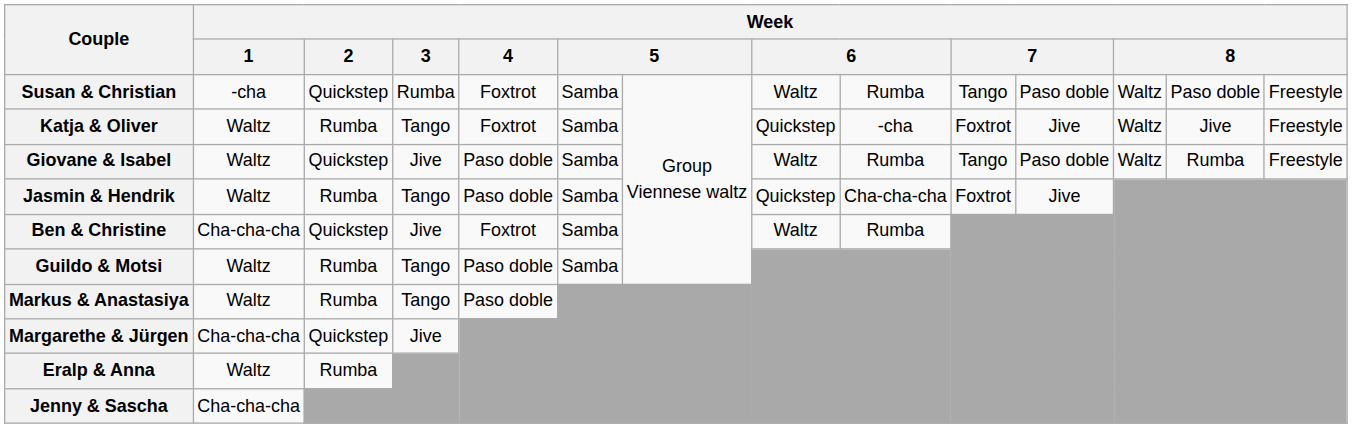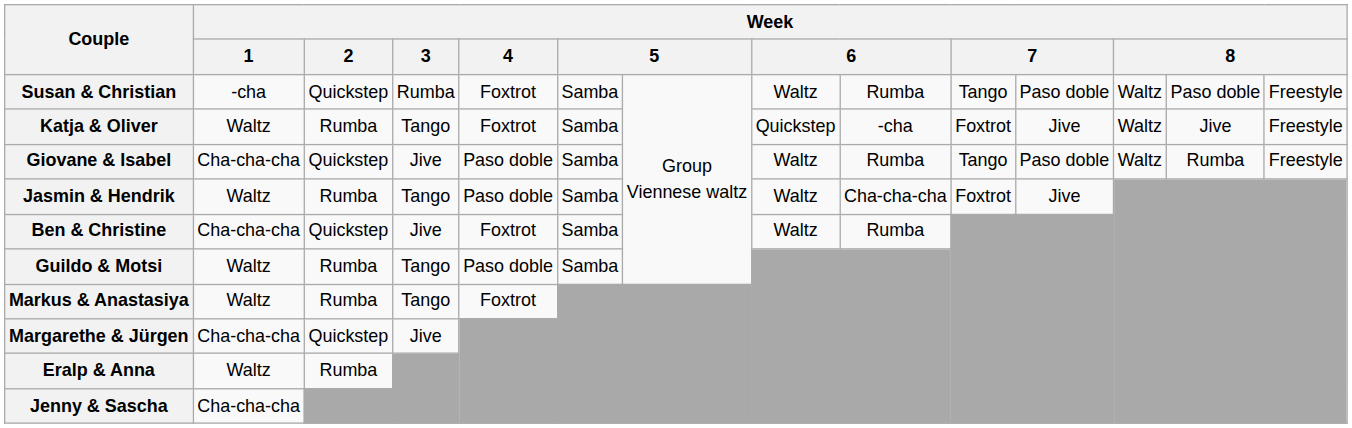 <table class="wikitable unsortable" style="text-align:center; font-size:85%; line-height:20px">
 <tr>
 <th scope="col" rowspan="2">Couple</th>
 <th colspan="13">Week</th>
 </tr>
 <tr>
 <th scope="col">1</th>
 <th scope="col">2</th>
 <th scope="col">3</th>
 <th scope="col">4</th>
 <th scope="col" colspan="2">5</th>
 <th scope="col" colspan="2">6</th>
 <th scope="col" colspan="2">7</th>
 <th scope="col" colspan="3">8</th>
 </tr>
 <tr>
 <th scope="row">Susan & Christian</th>
 <td>-cha</td>
 <td>Quickstep</td>
 <td>Rumba</td>
 <td>Foxtrot</td>
 <td>Samba</td>
 <td rowspan="6">Group<br>Viennese waltz</td>
 <td>Waltz</td>
 <td>Rumba</td>
 <td>Tango</td>
 <td>Paso doble</td>
 <td>Waltz</td>
 <td>Paso doble</td>
 <td>Freestyle</td>
 </tr>
 <tr>
 <th scope="row">Katja & Oliver</th>
 <td>Waltz</td>
 <td>Rumba</td>
 <td>Tango</td>
 <td>Foxtrot</td>
 <td>Samba</td>
 <td>Quickstep</td>
 <td>-cha</td>
 <td>Foxtrot</td>
 <td>Jive</td>
 <td>Waltz</td>
 <td>Jive</td>
 <td>Freestyle</td>
 </tr>
 <tr>
 <th scope="row">Giovane & Isabel</th>
-<td>Waltz</td>
+<td>Cha-cha-cha</td>
 <td>Quickstep</td>
 <td>Jive</td>
 <td>Paso doble</td>
 <td>Samba</td>
 <td>Waltz</td>
 <td>Rumba</td>
 <td>Tango</td>
 <td>Paso doble</td>
 <td>Waltz</td>
 <td>Rumba</td>
 <td>Freestyle</td>
 </tr>
 <tr>
 <th scope="row">Jasmin & Hendrik</th>
 <td>Waltz</td>
 <td>Rumba</td>
 <td>Tango</td>
 <td>Paso doble</td>
 <td>Samba</td>
-<td>Quickstep</td>
+<td>Waltz</td>
 <td>Cha-cha-cha</td>
 <td>Foxtrot</td>
 <td>Jive</td>
 <td colspan="3" rowspan="7" bgcolor="darkgray"></td>
 </tr>
 <tr>
 <th scope="row">Ben & Christine</th>
 <td>Cha-cha-cha</td>
 <td>Quickstep</td>
 <td>Jive</td>
 <td>Foxtrot</td>
 <td>Samba</td>
 <td>Waltz</td>
 <td>Rumba</td>
 <td colspan="2" rowspan="6" bgcolor="darkgray"></td>
 </tr>
 <tr>
 <th scope="row">Guildo & Motsi</th>
 <td>Waltz</td>
 <td>Rumba</td>
 <td>Tango</td>
 <td>Paso doble</td>
 <td>Samba</td>
 <td colspan="2" rowspan="5" bgcolor="darkgray"></td>
 </tr>
 <tr>
 <th scope="row">Markus & Anastasiya</th>
 <td>Waltz</td>
 <td>Rumba</td>
 <td>Tango</td>
-<td>Paso doble</td>
+<td>Foxtrot</td>
 <td colspan="2" rowspan="4" bgcolor="darkgray"></td>
 </tr>
 <tr>
 <th scope="row">Margarethe & Jürgen</th>
 <td>Cha-cha-cha</td>
 <td>Quickstep</td>
 <td>Jive</td>
 <td rowspan="3" bgcolor="darkgray"></td>
 </tr>
 <tr>
 <th scope="row">Eralp & Anna</th>
 <td>Waltz</td>
 <td>Rumba</td>
 <td rowspan="2" bgcolor="darkgray"></td>
 </tr>
 <tr>
 <th scope="row">Jenny & Sascha</th>
 <td>Cha-cha-cha</td>
 <td bgcolor="darkgray"></td>
 </tr>
 </table>
